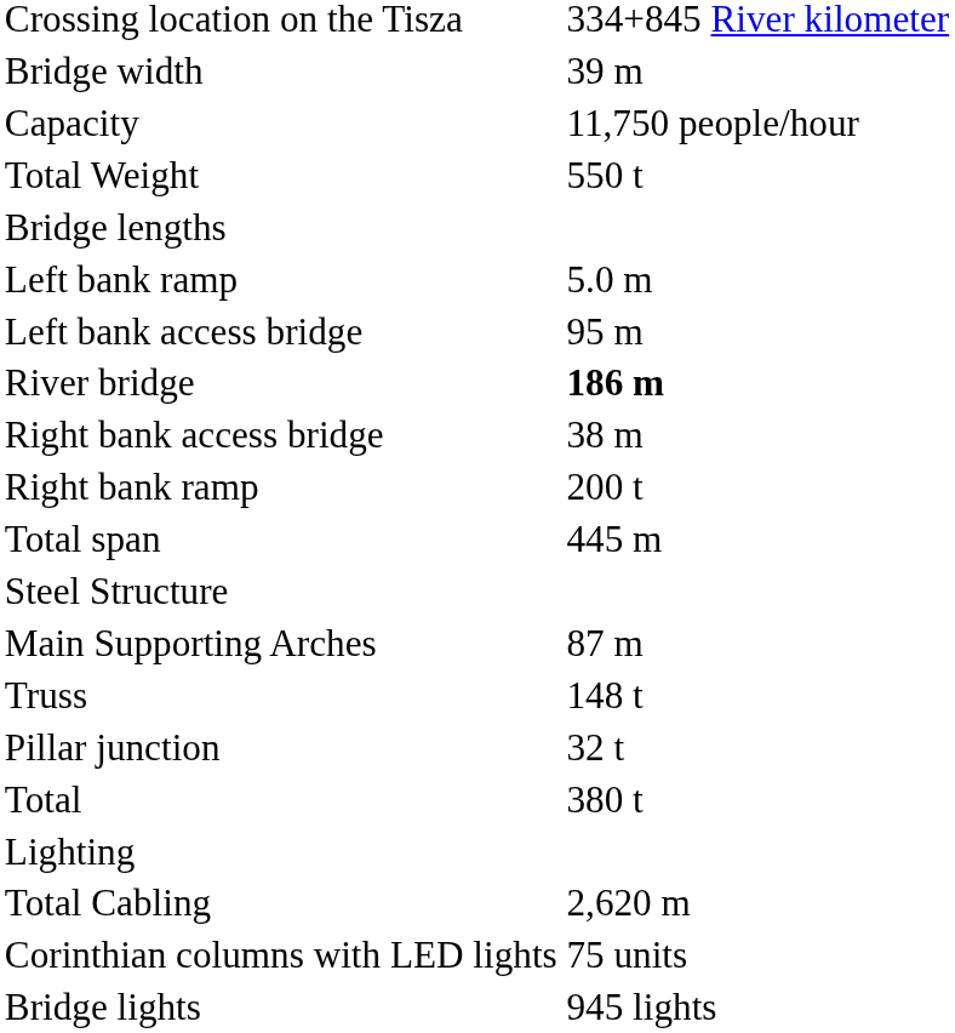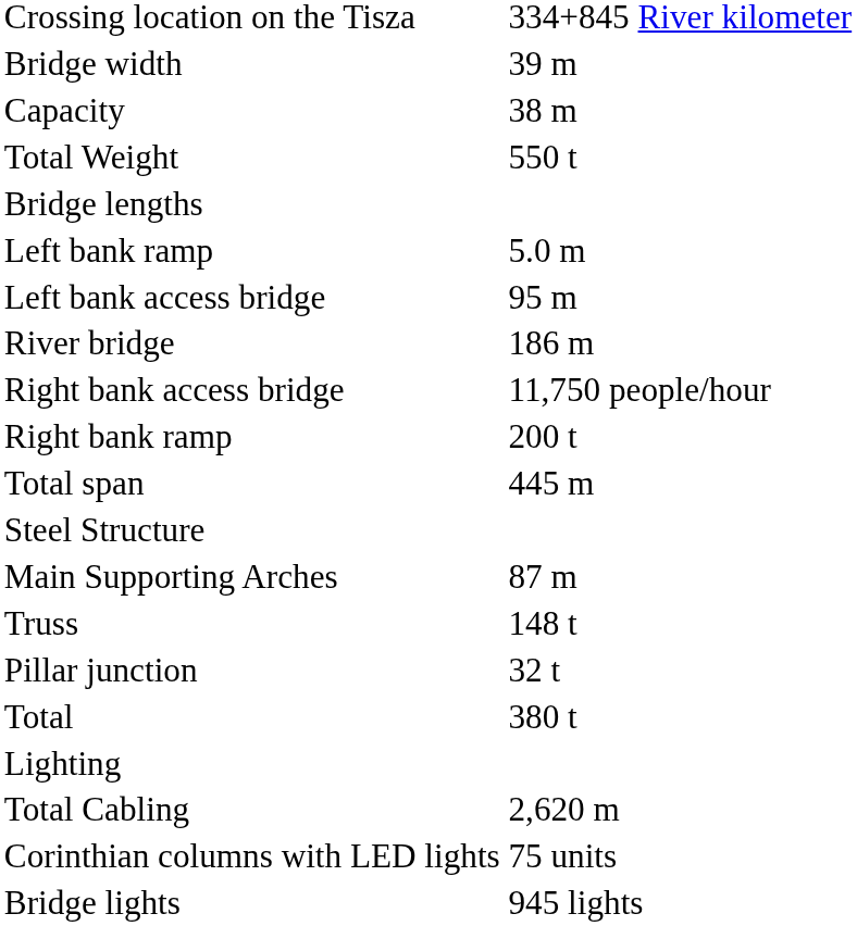 <table>
 <tr>
 <td>Crossing location on the Tisza</td>
 <td>334+845 <a href='#'>River kilometer</a></td>
 </tr>
 <tr>
 <td>Bridge width</td>
 <td>39 m</td>
 </tr>
 <tr>
 <td>Capacity</td>
-<td>11,750 people/hour</td>
+<td>38 m</td>
 </tr>
 <tr>
 <td>Total Weight</td>
 <td>550 t</td>
 </tr>
 <tr>
 <td colspan="2">Bridge lengths</td>
 </tr>
 <tr>
 <td>Left bank ramp</td>
 <td>5.0 m</td>
 </tr>
 <tr>
 <td>Left bank access bridge</td>
 <td>95 m</td>
 </tr>
 <tr>
 <td>River bridge</td>
-<td><strong>186 m</strong></td>
+<td>186 m</td>
 </tr>
 <tr>
 <td>Right bank access bridge</td>
-<td>38 m</td>
+<td>11,750 people/hour</td>
 </tr>
 <tr>
 <td>Right bank ramp</td>
 <td>200 t</td>
 </tr>
 <tr>
 <td>Total span</td>
 <td>445 m</td>
 </tr>
 <tr>
 <td colspan="2">Steel Structure</td>
 </tr>
 <tr>
 <td>Main Supporting Arches</td>
 <td>87 m</td>
 </tr>
 <tr>
 <td>Truss</td>
 <td>148 t</td>
 </tr>
 <tr>
 <td>Pillar junction</td>
 <td>32 t</td>
 </tr>
 <tr>
 <td>Total</td>
 <td>380 t</td>
 </tr>
 <tr>
 <td colspan="2">Lighting</td>
 </tr>
 <tr>
 <td>Total Cabling</td>
 <td>2,620 m</td>
 </tr>
 <tr>
 <td>Corinthian columns with LED lights</td>
 <td>75 units</td>
 </tr>
 <tr>
 <td>Bridge lights</td>
 <td>945 lights</td>
 </tr>
 </table>
